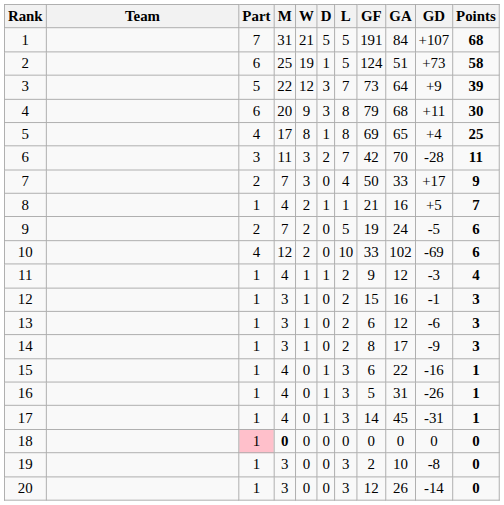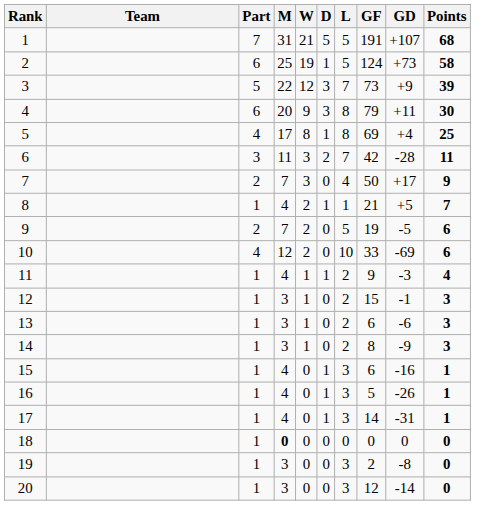 <table class="wikitable sortable" style="text-align:center">
 <tr>
 <th>Rank</th>
 <th width=200>Team</th>
 <th>Part</th>
 <th>M</th>
 <th>W</th>
 <th>D</th>
 <th>L</th>
 <th>GF</th>
-<th>GA</th>
 <th>GD</th>
 <th>Points</th>
 </tr>
 <tr>
 <td>1</td>
 <td align=left></td>
 <td>7</td>
 <td>31</td>
 <td>21</td>
 <td>5</td>
 <td>5</td>
 <td>191</td>
-<td>84</td>
 <td>+107</td>
 <td><strong>68</strong></td>
 </tr>
 <tr>
 <td>2</td>
 <td align=left></td>
 <td>6</td>
 <td>25</td>
 <td>19</td>
 <td>1</td>
 <td>5</td>
 <td>124</td>
-<td>51</td>
 <td>+73</td>
 <td><strong>58</strong></td>
 </tr>
 <tr>
 <td>3</td>
 <td align=left></td>
 <td>5</td>
 <td>22</td>
 <td>12</td>
 <td>3</td>
 <td>7</td>
 <td>73</td>
-<td>64</td>
 <td>+9</td>
 <td><strong>39</strong></td>
 </tr>
 <tr>
 <td>4</td>
 <td align=left></td>
 <td>6</td>
 <td>20</td>
 <td>9</td>
 <td>3</td>
 <td>8</td>
 <td>79</td>
-<td>68</td>
 <td>+11</td>
 <td><strong>30</strong></td>
 </tr>
 <tr>
 <td>5</td>
 <td align=left></td>
 <td>4</td>
 <td>17</td>
 <td>8</td>
 <td>1</td>
 <td>8</td>
 <td>69</td>
-<td>65</td>
 <td>+4</td>
 <td><strong>25</strong></td>
 </tr>
 <tr>
 <td>6</td>
 <td align=left></td>
 <td>3</td>
 <td>11</td>
 <td>3</td>
 <td>2</td>
 <td>7</td>
 <td>42</td>
-<td>70</td>
 <td>-28</td>
 <td><strong>11</strong></td>
 </tr>
 <tr>
 <td>7</td>
 <td align=left></td>
 <td>2</td>
 <td>7</td>
 <td>3</td>
 <td>0</td>
 <td>4</td>
 <td>50</td>
-<td>33</td>
 <td>+17</td>
 <td><strong>9</strong></td>
 </tr>
 <tr>
 <td>8</td>
 <td align=left></td>
 <td>1</td>
 <td>4</td>
 <td>2</td>
 <td>1</td>
 <td>1</td>
 <td>21</td>
-<td>16</td>
 <td>+5</td>
 <td><strong>7</strong></td>
 </tr>
 <tr>
 <td>9</td>
 <td align=left></td>
 <td>2</td>
 <td>7</td>
 <td>2</td>
 <td>0</td>
 <td>5</td>
 <td>19</td>
-<td>24</td>
 <td>-5</td>
 <td><strong>6</strong></td>
 </tr>
 <tr>
 <td>10</td>
 <td align=left></td>
 <td>4</td>
 <td>12</td>
 <td>2</td>
 <td>0</td>
 <td>10</td>
 <td>33</td>
-<td>102</td>
 <td>-69</td>
 <td><strong>6</strong></td>
 </tr>
 <tr>
 <td>11</td>
 <td align=left></td>
 <td>1</td>
 <td>4</td>
 <td>1</td>
 <td>1</td>
 <td>2</td>
 <td>9</td>
-<td>12</td>
 <td>-3</td>
 <td><strong>4</strong></td>
 </tr>
 <tr>
 <td>12</td>
 <td align=left></td>
 <td>1</td>
 <td>3</td>
 <td>1</td>
 <td>0</td>
 <td>2</td>
 <td>15</td>
-<td>16</td>
 <td>-1</td>
 <td><strong>3</strong></td>
 </tr>
 <tr>
 <td>13</td>
 <td align=left></td>
 <td>1</td>
 <td>3</td>
 <td>1</td>
 <td>0</td>
 <td>2</td>
 <td>6</td>
-<td>12</td>
 <td>-6</td>
 <td><strong>3</strong></td>
 </tr>
 <tr>
 <td>14</td>
 <td align=left></td>
 <td>1</td>
 <td>3</td>
 <td>1</td>
 <td>0</td>
 <td>2</td>
 <td>8</td>
-<td>17</td>
 <td>-9</td>
 <td><strong>3</strong></td>
 </tr>
 <tr>
 <td>15</td>
 <td align=left></td>
 <td>1</td>
 <td>4</td>
 <td>0</td>
 <td>1</td>
 <td>3</td>
 <td>6</td>
-<td>22</td>
 <td>-16</td>
 <td><strong>1</strong></td>
 </tr>
 <tr>
 <td>16</td>
 <td align=left></td>
 <td>1</td>
 <td>4</td>
 <td>0</td>
 <td>1</td>
 <td>3</td>
 <td>5</td>
-<td>31</td>
 <td>-26</td>
 <td><strong>1</strong></td>
 </tr>
 <tr>
 <td>17</td>
 <td align=left></td>
 <td>1</td>
 <td>4</td>
 <td>0</td>
 <td>1</td>
 <td>3</td>
 <td>14</td>
-<td>45</td>
 <td>-31</td>
 <td><strong>1</strong></td>
 </tr>
 <tr>
 <td>18</td>
 <td align=left></td>
-<td style="background: pink;">1</td>
+<td>1</td>
 <td><strong>0</strong></td>
-<td>0</td>
 <td>0</td>
 <td>0</td>
 <td>0</td>
 <td>0</td>
 <td>0</td>
 <td><strong>0</strong></td>
 </tr>
 <tr>
 <td>19</td>
 <td align=left></td>
 <td>1</td>
 <td>3</td>
 <td>0</td>
 <td>0</td>
 <td>3</td>
 <td>2</td>
-<td>10</td>
 <td>-8</td>
 <td><strong>0</strong></td>
 </tr>
 <tr>
 <td>20</td>
 <td align=left></td>
 <td>1</td>
 <td>3</td>
 <td>0</td>
 <td>0</td>
 <td>3</td>
 <td>12</td>
-<td>26</td>
 <td>-14</td>
 <td><strong>0</strong></td>
 </tr>
 </table>
